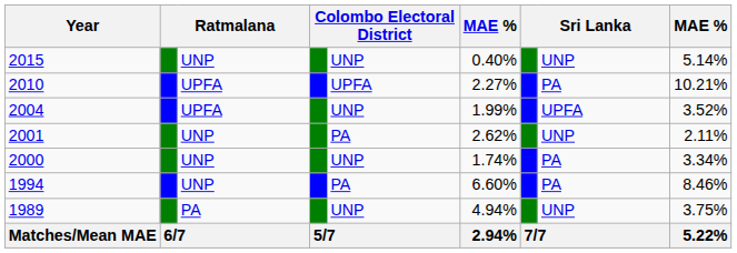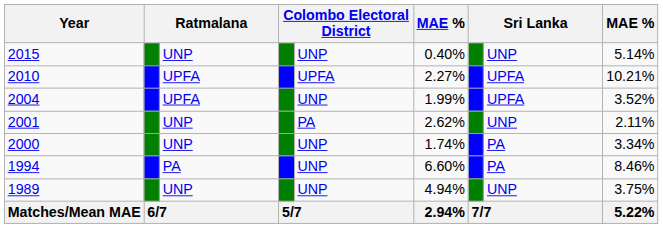 <table class="wikitable">
 <tr>
 <th>Year</th>
 <th colspan="2" width="144px">Ratmalana</th>
 <th colspan="2" width="144px"><a href='#'>Colombo Electoral District</a></th>
 <th><a href='#'>MAE</a> %</th>
 <th colspan="2" width="144px">Sri Lanka</th>
 <th>MAE %</th>
 </tr>
 <tr>
 <td><a href='#'>2015</a></td>
 <td style="background-color:green;" width="10px"></td>
 <td style="text-align:left;"><a href='#'>UNP</a></td>
 <td style="background-color:green;" width="10px"></td>
 <td style="text-align:left;"><a href='#'>UNP</a></td>
 <td style="text-align:right;">0.40%</td>
 <td style="background-color:green;" width="10px"></td>
 <td style="text-align:left;"><a href='#'>UNP</a></td>
 <td style="text-align:right;">5.14%</td>
 </tr>
 <tr>
 <td><a href='#'>2010</a></td>
 <td style="background-color:blue;" width="10px"></td>
 <td style="text-align:left;"><a href='#'>UPFA</a></td>
 <td style="background-color:blue;" width="10px"></td>
 <td style="text-align:left;"><a href='#'>UPFA</a></td>
 <td style="text-align:right;">2.27%</td>
 <td style="background-color:blue;" width="10px"></td>
-<td style="text-align:left;"><a href='#'>PA</a></td>
+<td style="text-align:left;"><a href='#'>UPFA</a></td>
 <td style="text-align:right;">10.21%</td>
 </tr>
 <tr>
 <td><a href='#'>2004</a></td>
 <td style="background-color:blue;" width="10px"></td>
 <td style="text-align:left;"><a href='#'>UPFA</a></td>
 <td style="background-color:green;" width="10px"></td>
 <td style="text-align:left;"><a href='#'>UNP</a></td>
 <td style="text-align:right;">1.99%</td>
 <td style="background-color:blue;" width="10px"></td>
 <td style="text-align:left;"><a href='#'>UPFA</a></td>
 <td style="text-align:right;">3.52%</td>
 </tr>
 <tr>
 <td><a href='#'>2001</a></td>
 <td style="background-color:green;" width="10px"></td>
 <td style="text-align:left;"><a href='#'>UNP</a></td>
 <td style="background-color:green;" width="10px"></td>
 <td style="text-align:left;"><a href='#'>PA</a></td>
 <td style="text-align:right;">2.62%</td>
 <td style="background-color:green;" width="10px"></td>
 <td style="text-align:left;"><a href='#'>UNP</a></td>
 <td style="text-align:right;">2.11%</td>
 </tr>
 <tr>
 <td><a href='#'>2000</a></td>
 <td style="background-color:green;" width="10px"></td>
 <td style="text-align:left;"><a href='#'>UNP</a></td>
 <td style="background-color:green;" width="10px"></td>
 <td style="text-align:left;"><a href='#'>UNP</a></td>
 <td style="text-align:right;">1.74%</td>
 <td style="background-color:blue;" width="10px"></td>
 <td style="text-align:left;"><a href='#'>PA</a></td>
 <td style="text-align:right;">3.34%</td>
 </tr>
 <tr>
 <td><a href='#'>1994</a></td>
 <td style="background-color:blue;" width="10px"></td>
+<td style="text-align:left;"><a href='#'>PA</a></td>
+<td style="background-color:blue;" width="10px"></td>
 <td style="text-align:left;"><a href='#'>UNP</a></td>
-<td style="background-color:blue;" width="10px"></td>
-<td style="text-align:left;"><a href='#'>PA</a></td>
 <td style="text-align:right;">6.60%</td>
 <td style="background-color:blue;" width="10px"></td>
 <td style="text-align:left;"><a href='#'>PA</a></td>
 <td style="text-align:right;">8.46%</td>
 </tr>
 <tr>
 <td><a href='#'>1989</a></td>
 <td style="background-color:green;" width="10px"></td>
-<td style="text-align:left;"><a href='#'>PA</a></td>
+<td style="text-align:left;"><a href='#'>UNP</a></td>
 <td style="background-color:green;" width="10px"></td>
 <td style="text-align:left;"><a href='#'>UNP</a></td>
 <td style="text-align:right;">4.94%</td>
 <td style="background-color:green;" width="10px"></td>
 <td style="text-align:left;"><a href='#'>UNP</a></td>
 <td style="text-align:right;">3.75%</td>
 </tr>
 <tr>
 <th>Matches/Mean MAE</th>
 <th style="text-align:left;"colspan="2" width="144px">6/7</th>
 <th style="text-align:left;"colspan="2" width="144px">5/7</th>
 <th style="text-align:right;">2.94%</th>
 <th style="text-align:left;"colspan="2" width="144px">7/7</th>
 <th style="text-align:right;">5.22%</th>
 </tr>
 </table>
